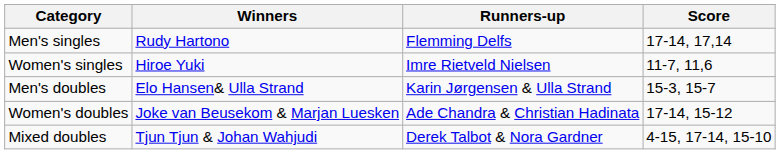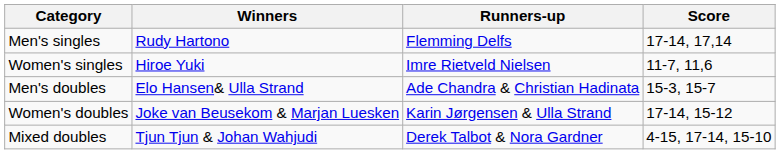 <table class=wikitable style="margin:auto;">
 <tr>
 <th>Category</th>
 <th>Winners</th>
 <th>Runners-up</th>
 <th>Score</th>
 </tr>
 <tr>
 <td>Men's singles</td>
 <td> <a href='#'>Rudy Hartono</a></td>
 <td> <a href='#'>Flemming Delfs</a></td>
 <td>17-14, 17,14</td>
 </tr>
 <tr>
 <td>Women's singles</td>
 <td> <a href='#'>Hiroe Yuki</a></td>
 <td> <a href='#'>Imre Rietveld Nielsen</a></td>
 <td>11-7, 11,6</td>
 </tr>
 <tr>
 <td>Men's doubles</td>
 <td> <a href='#'>Elo Hansen</a>& <a href='#'>Ulla Strand</a></td>
-<td> <a href='#'>Karin Jørgensen</a> & <a href='#'>Ulla Strand</a></td>
+<td> <a href='#'>Ade Chandra</a> & <a href='#'>Christian Hadinata</a></td>
 <td>15-3, 15-7</td>
 </tr>
 <tr>
 <td>Women's doubles</td>
 <td> <a href='#'>Joke van Beusekom</a> & <a href='#'>Marjan Luesken</a></td>
-<td> <a href='#'>Ade Chandra</a> & <a href='#'>Christian Hadinata</a></td>
+<td> <a href='#'>Karin Jørgensen</a> & <a href='#'>Ulla Strand</a></td>
 <td>17-14, 15-12</td>
 </tr>
 <tr>
 <td>Mixed doubles</td>
 <td> <a href='#'>Tjun Tjun</a> & <a href='#'>Johan Wahjudi</a></td>
 <td> <a href='#'>Derek Talbot</a> & <a href='#'>Nora Gardner</a></td>
 <td>4-15, 17-14, 15-10</td>
 </tr>
 </table>
